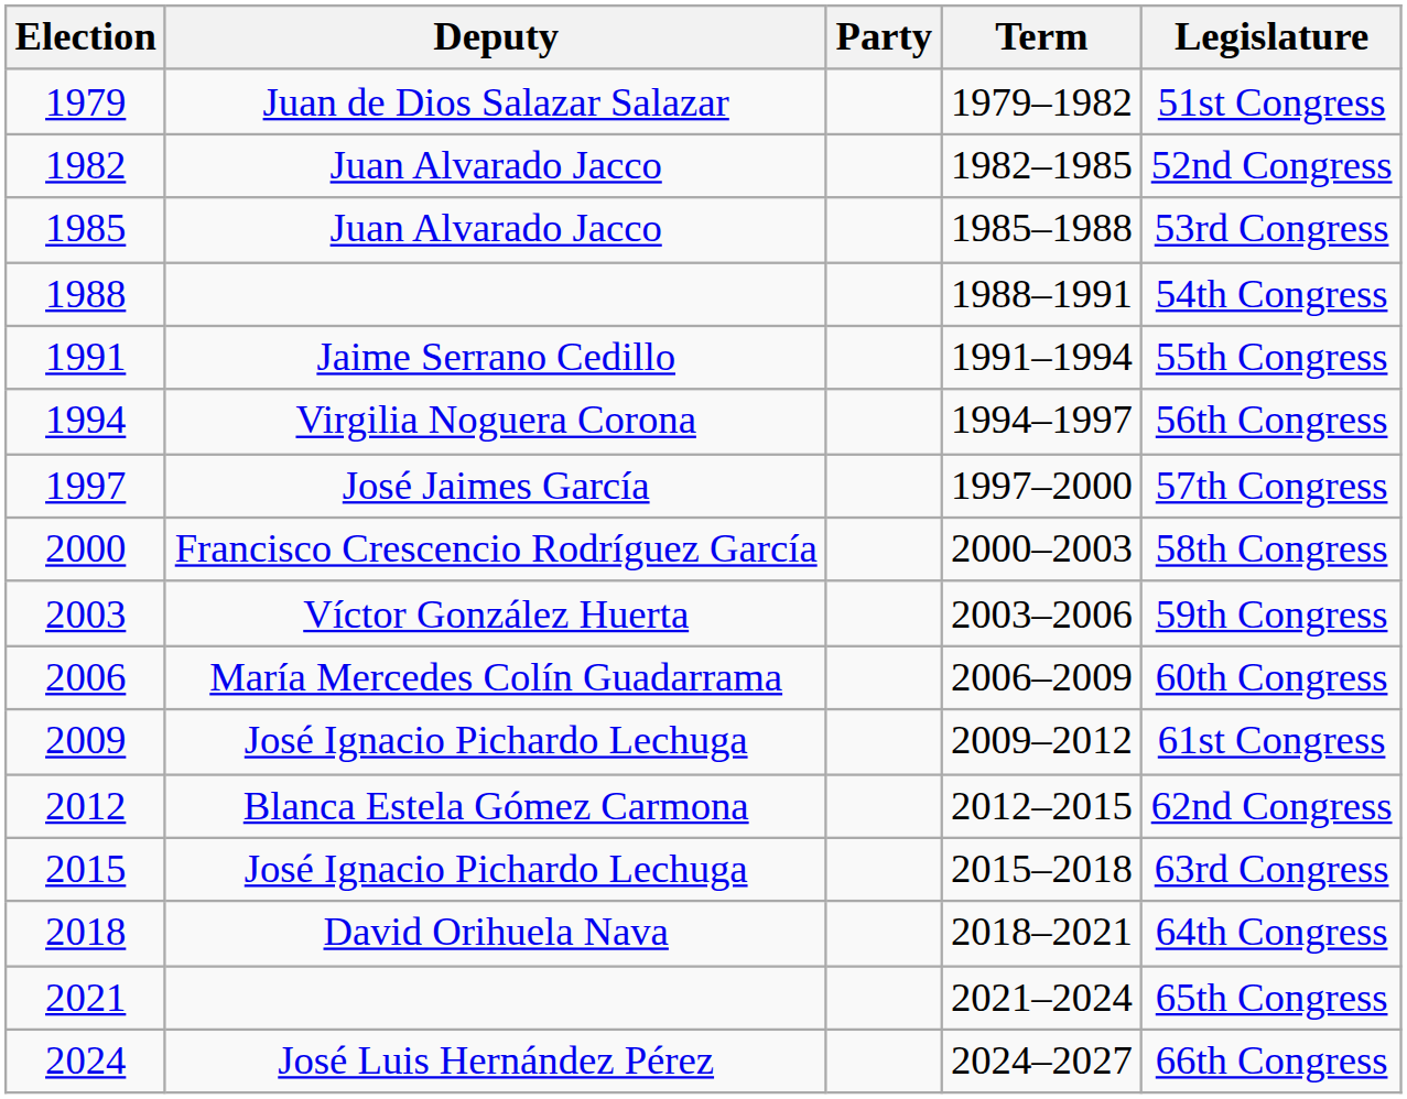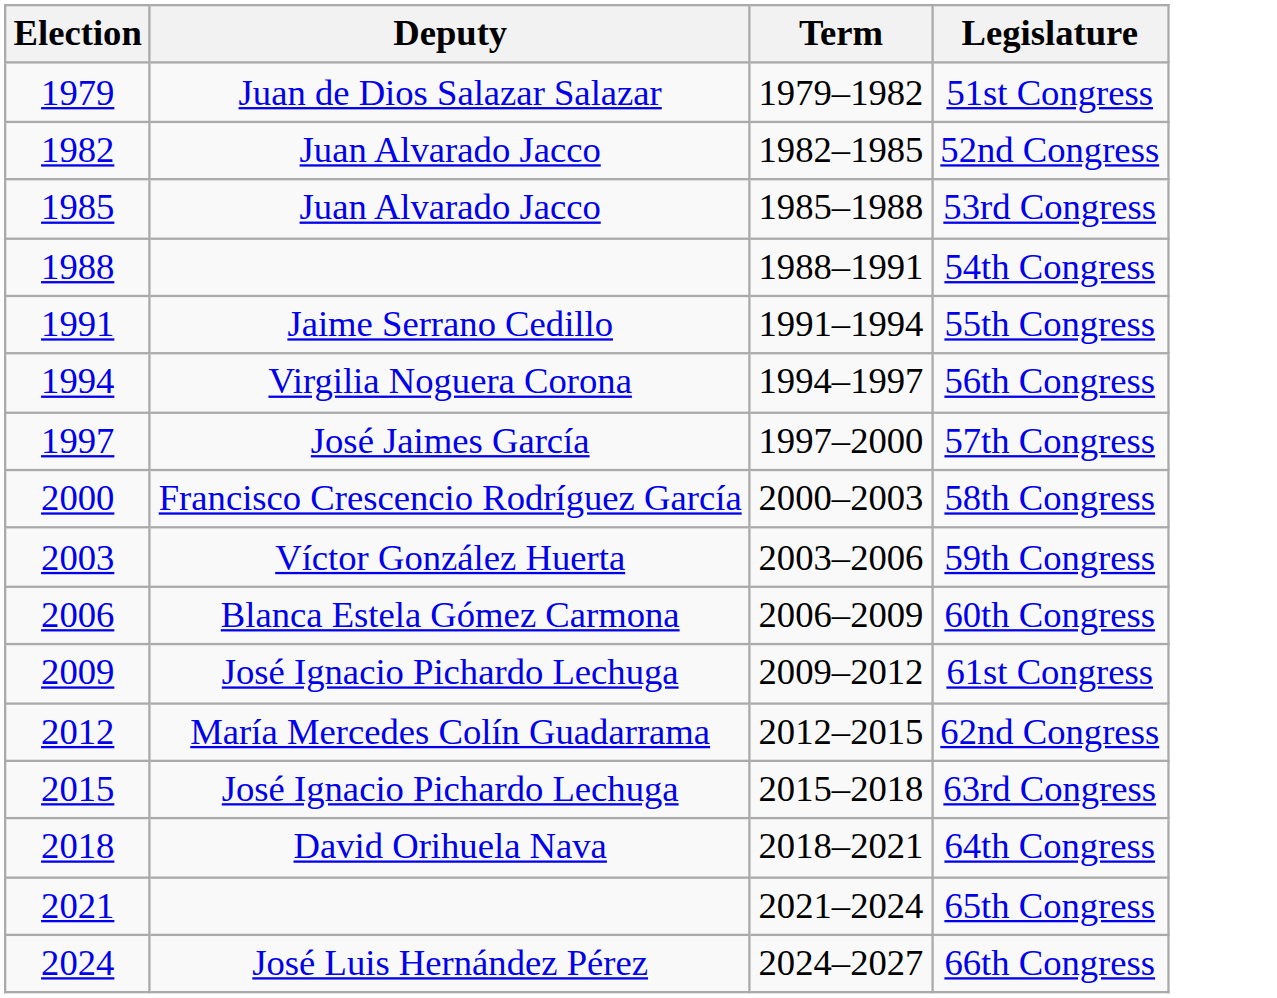 <table class="wikitable sortable" style="text-align: center">
 <tr>
 <th>Election</th>
 <th class="unsortable">Deputy</th>
-<th class="unsortable">Party</th>
 <th class="unsortable">Term</th>
 <th class="unsortable">Legislature</th>
 </tr>
 <tr>
 <td><a href='#'>1979</a></td>
 <td><a href='#'>Juan de Dios Salazar Salazar</a></td>
-<td></td>
 <td>1979–1982</td>
 <td><a href='#'>51st Congress</a></td>
 </tr>
 <tr>
 <td><a href='#'>1982</a></td>
 <td><a href='#'>Juan Alvarado Jacco</a></td>
-<td></td>
 <td>1982–1985</td>
 <td><a href='#'>52nd Congress</a></td>
 </tr>
 <tr>
 <td><a href='#'>1985</a></td>
 <td><a href='#'>Juan Alvarado Jacco</a></td>
-<td></td>
 <td>1985–1988</td>
 <td><a href='#'>53rd Congress</a></td>
 </tr>
 <tr>
 <td><a href='#'>1988</a></td>
-<td></td>
 <td></td>
 <td>1988–1991</td>
 <td><a href='#'>54th Congress</a></td>
 </tr>
 <tr>
 <td><a href='#'>1991</a></td>
 <td><a href='#'>Jaime Serrano Cedillo</a></td>
-<td></td>
 <td>1991–1994</td>
 <td><a href='#'>55th Congress</a></td>
 </tr>
 <tr>
 <td><a href='#'>1994</a></td>
 <td><a href='#'>Virgilia Noguera Corona</a></td>
-<td></td>
 <td>1994–1997</td>
 <td><a href='#'>56th Congress</a></td>
 </tr>
 <tr>
 <td><a href='#'>1997</a></td>
 <td><a href='#'>José Jaimes García</a></td>
-<td></td>
 <td>1997–2000</td>
 <td><a href='#'>57th Congress</a></td>
 </tr>
 <tr>
 <td><a href='#'>2000</a></td>
 <td><a href='#'>Francisco Crescencio Rodríguez García</a></td>
-<td></td>
 <td>2000–2003</td>
 <td><a href='#'>58th Congress</a></td>
 </tr>
 <tr>
 <td><a href='#'>2003</a></td>
 <td><a href='#'>Víctor González Huerta</a></td>
-<td></td>
 <td>2003–2006</td>
 <td><a href='#'>59th Congress</a></td>
 </tr>
 <tr>
 <td><a href='#'>2006</a></td>
-<td><a href='#'>María Mercedes Colín Guadarrama</a></td>
-<td></td>
+<td><a href='#'>Blanca Estela Gómez Carmona</a></td>
 <td>2006–2009</td>
 <td><a href='#'>60th Congress</a></td>
 </tr>
 <tr>
 <td><a href='#'>2009</a></td>
 <td><a href='#'>José Ignacio Pichardo Lechuga</a></td>
-<td></td>
 <td>2009–2012</td>
 <td><a href='#'>61st Congress</a></td>
 </tr>
 <tr>
 <td><a href='#'>2012</a></td>
-<td><a href='#'>Blanca Estela Gómez Carmona</a></td>
-<td></td>
+<td><a href='#'>María Mercedes Colín Guadarrama</a></td>
 <td>2012–2015</td>
 <td><a href='#'>62nd Congress</a></td>
 </tr>
 <tr>
 <td><a href='#'>2015</a></td>
 <td><a href='#'>José Ignacio Pichardo Lechuga</a></td>
-<td></td>
 <td>2015–2018</td>
 <td><a href='#'>63rd Congress</a></td>
 </tr>
 <tr>
 <td><a href='#'>2018</a></td>
 <td><a href='#'>David Orihuela Nava</a></td>
-<td></td>
 <td>2018–2021</td>
 <td><a href='#'>64th Congress</a></td>
 </tr>
 <tr>
 <td><a href='#'>2021</a></td>
-<td></td>
 <td></td>
 <td>2021–2024</td>
 <td><a href='#'>65th Congress</a></td>
 </tr>
 <tr>
 <td><a href='#'>2024</a></td>
 <td><a href='#'>José Luis Hernández Pérez</a></td>
-<td></td>
 <td>2024–2027</td>
 <td><a href='#'>66th Congress</a></td>
 </tr>
 </table>
